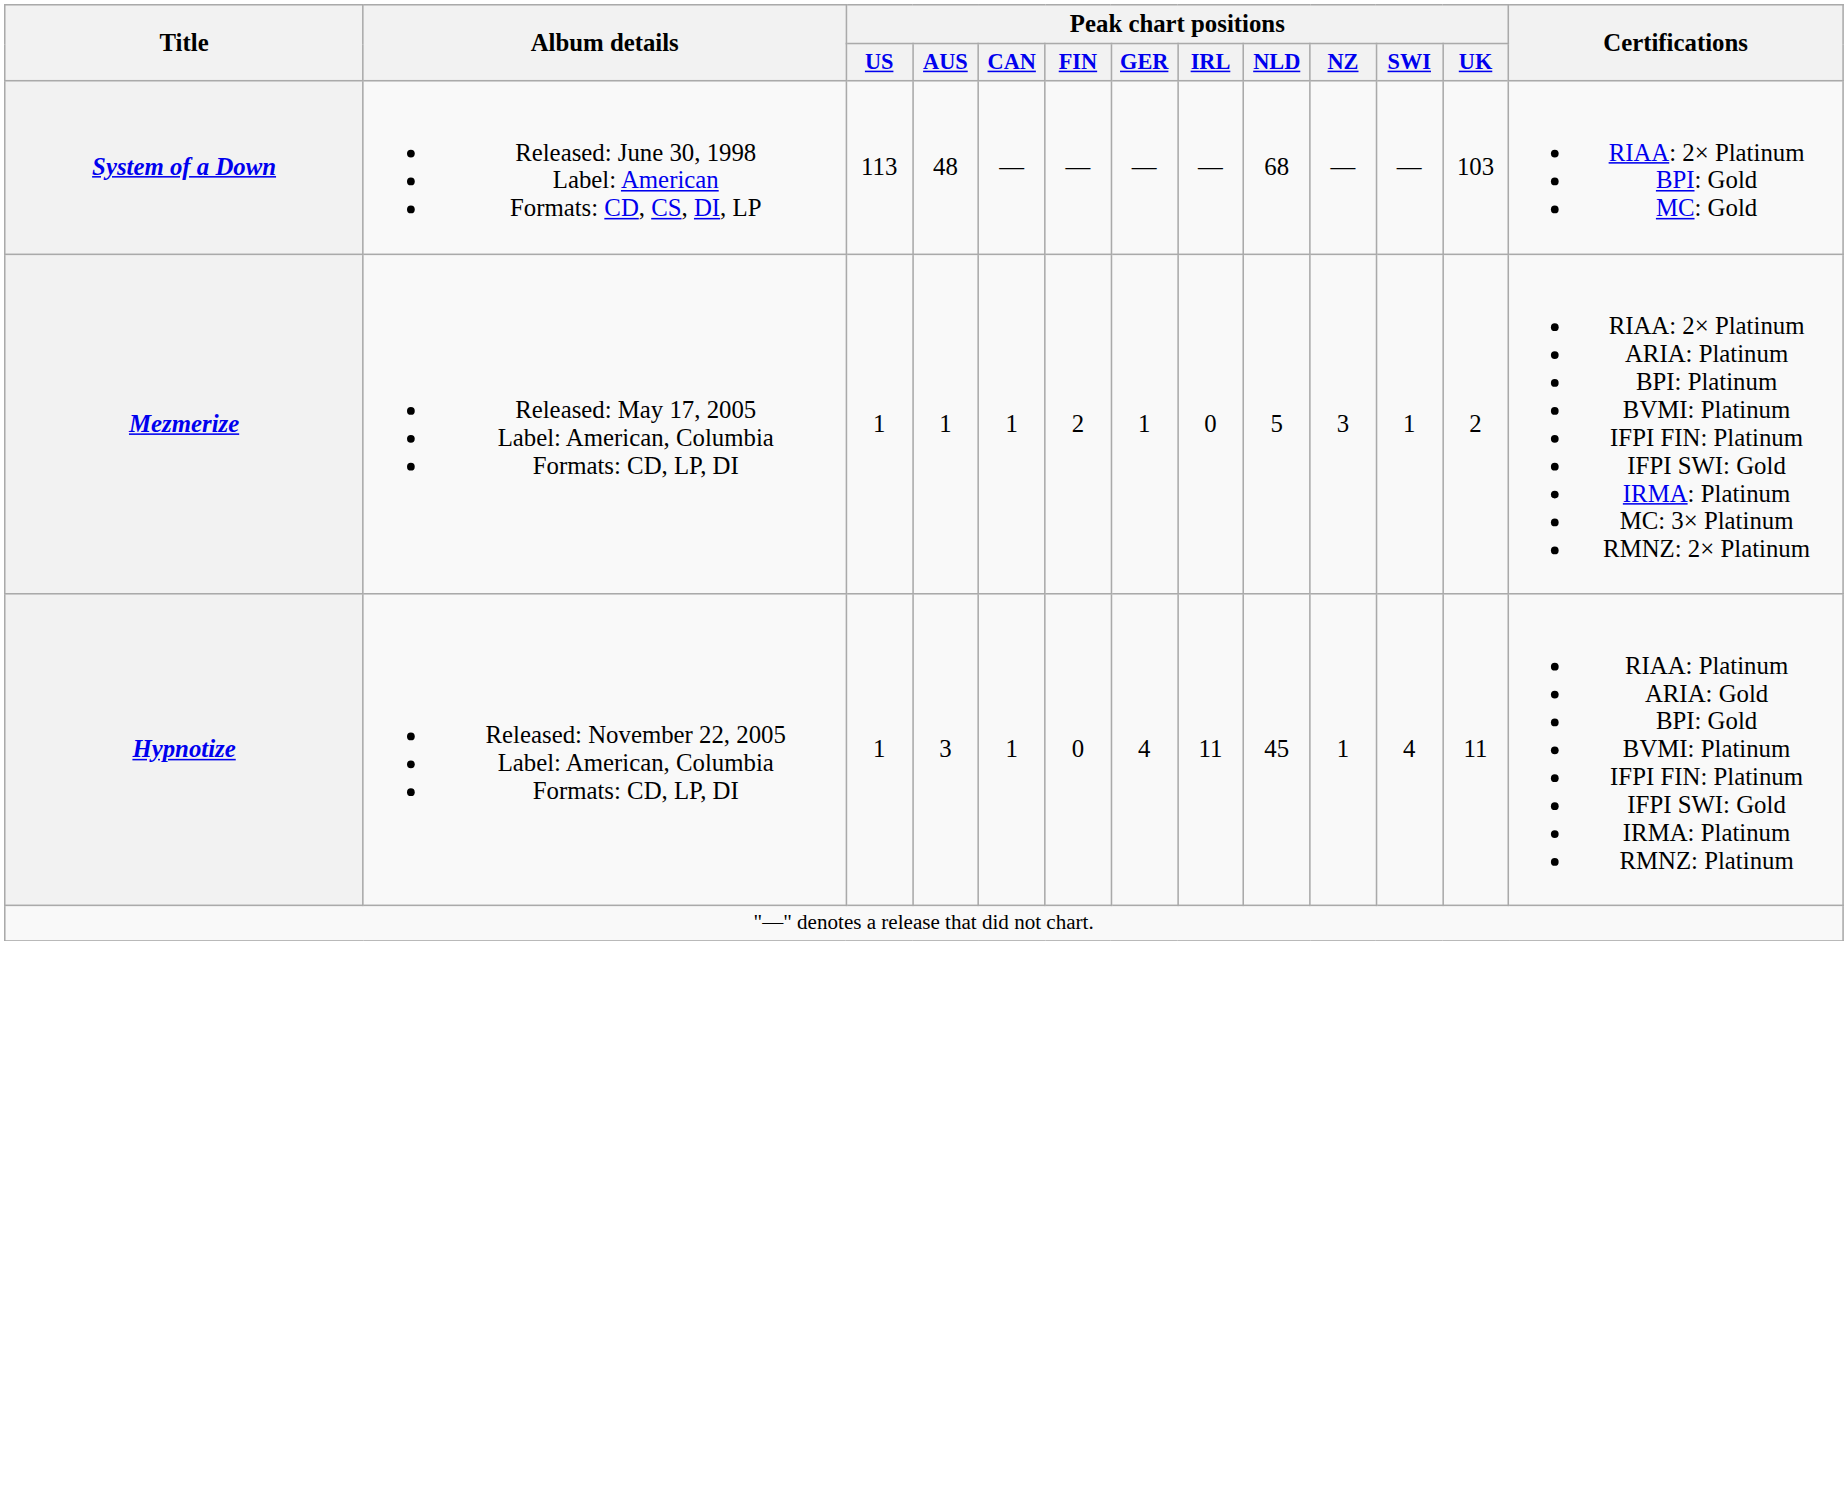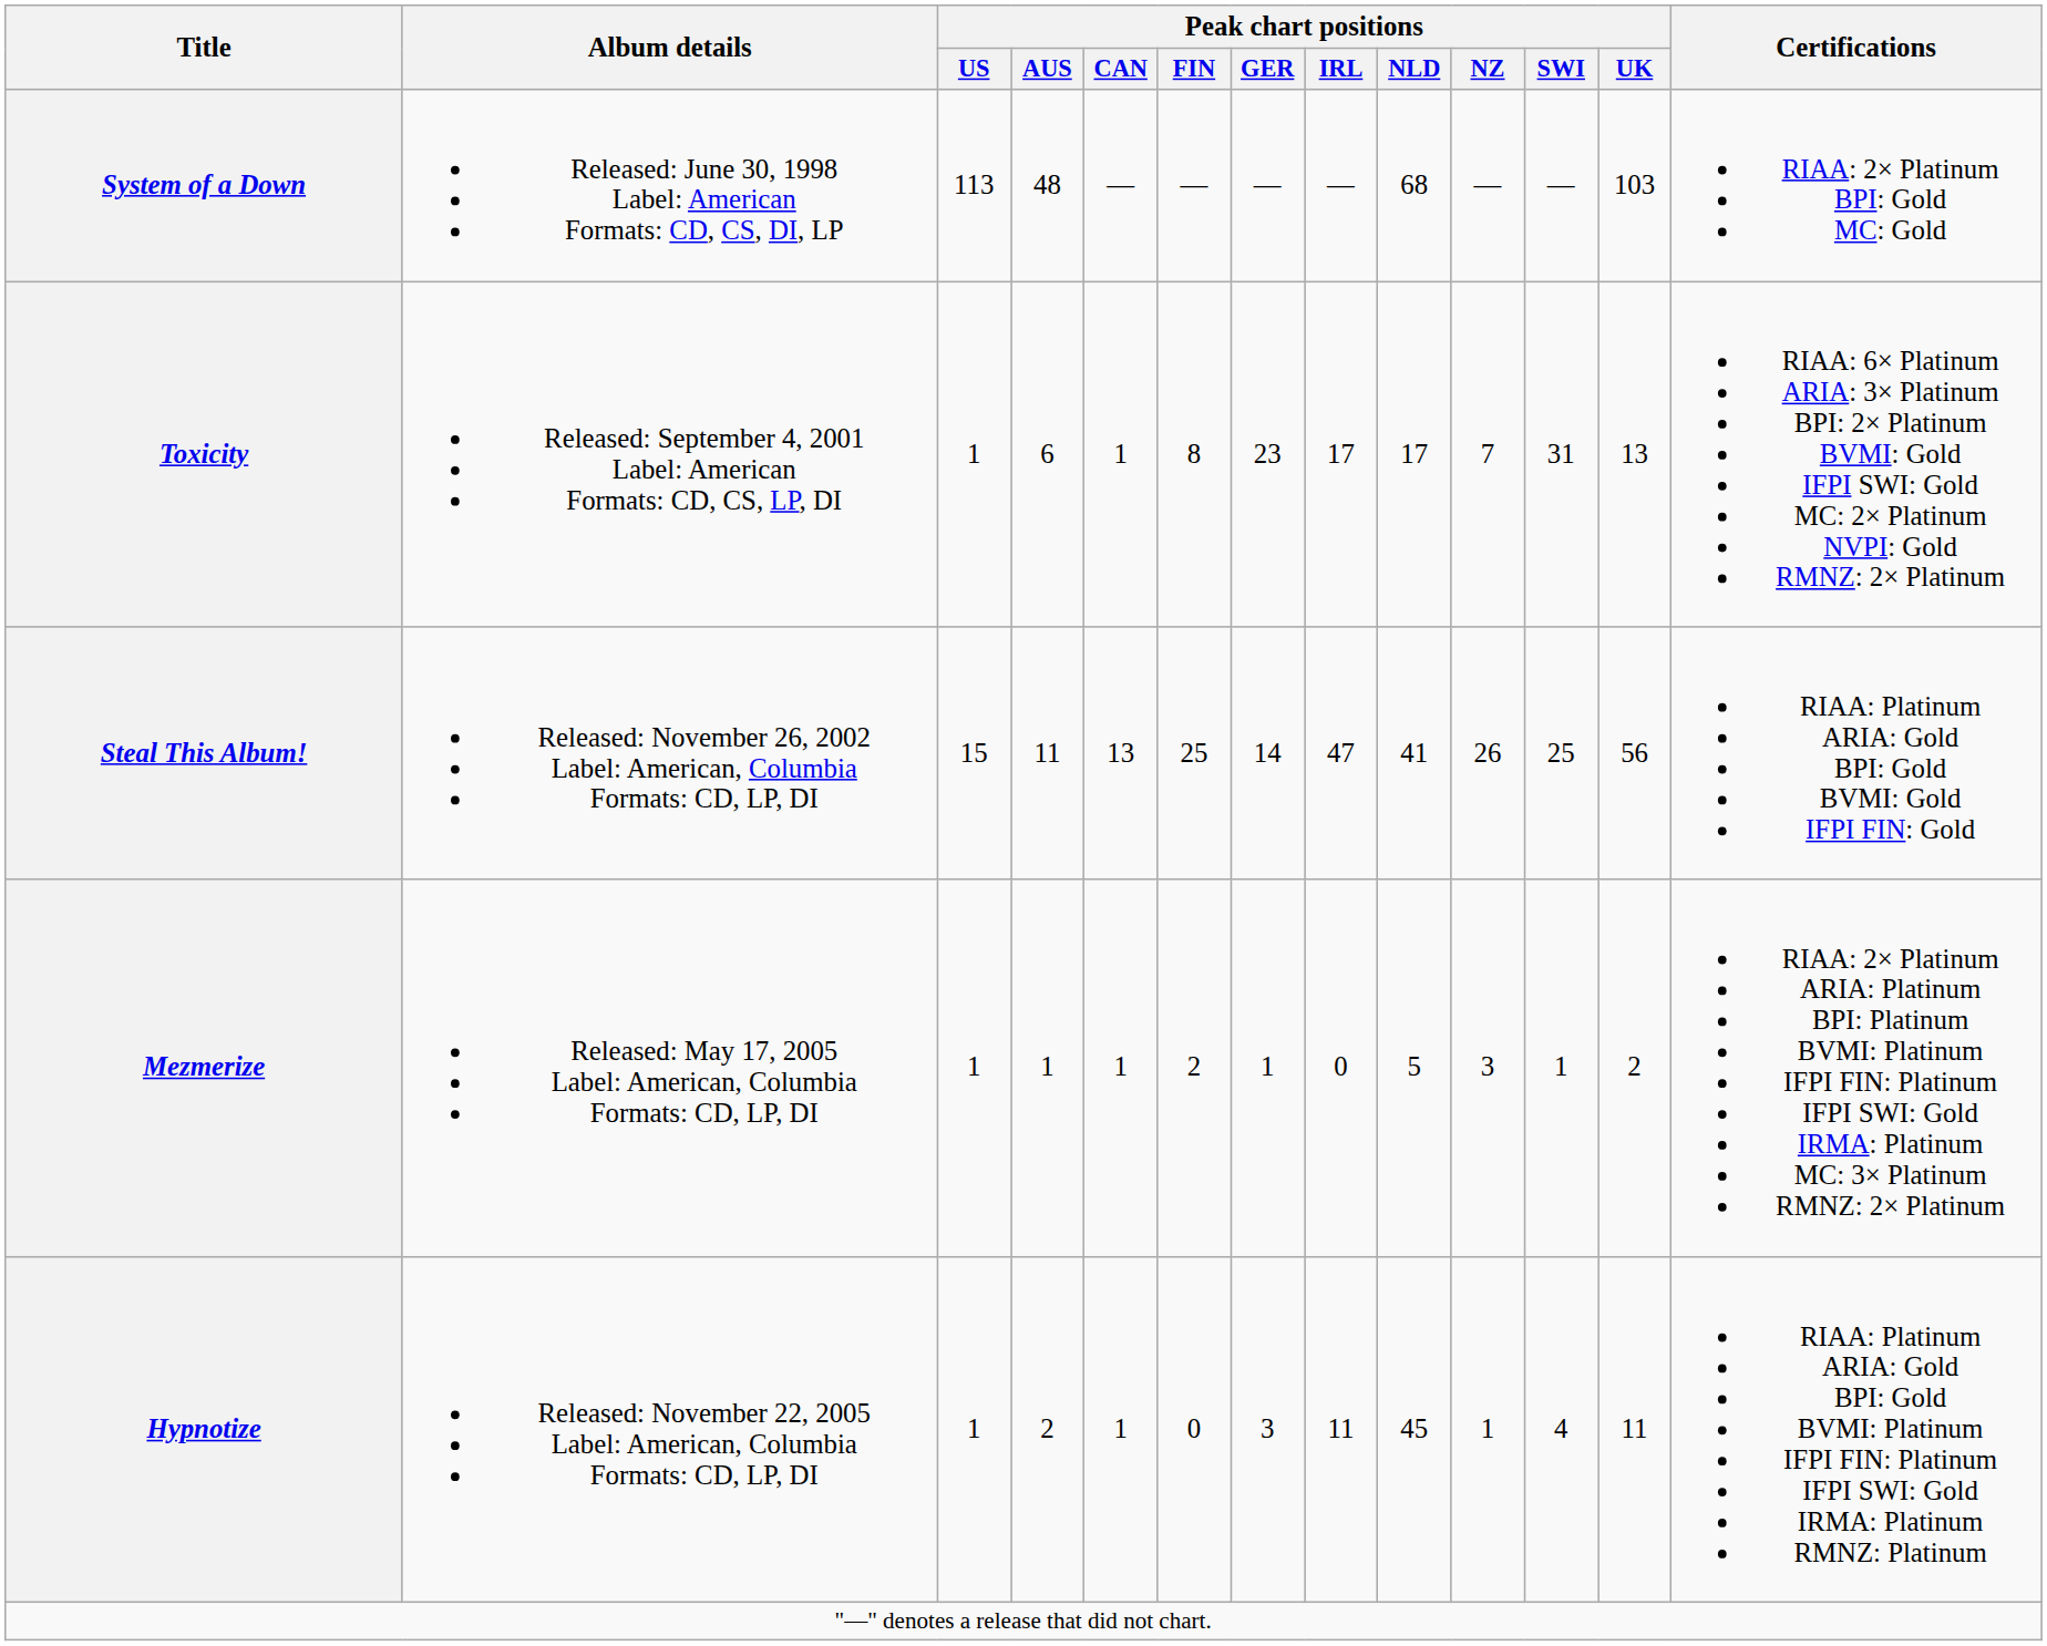 <table class="wikitable plainrowheaders" style="text-align:center;">
 <tr>
 <th rowspan="2" scope="col" style="width:14em;">Title</th>
 <th rowspan="2" scope="col" style="width:19em;">Album details</th>
 <th colspan="10" scope="col">Peak chart positions</th>
 <th rowspan="2" scope="col" style="width:13em;">Certifications</th>
 </tr>
 <tr>
 <th style="width:2.5em; font-size:90%"><a href='#'>US</a><br></th>
 <th style="width:2.5em; font-size:90%"><a href='#'>AUS</a><br></th>
 <th style="width:2.5em; font-size:90%"><a href='#'>CAN</a><br></th>
 <th style="width:2.5em; font-size:90%"><a href='#'>FIN</a><br></th>
 <th style="width:2.5em; font-size:90%"><a href='#'>GER</a><br></th>
 <th style="width:2.5em; font-size:90%"><a href='#'>IRL</a><br></th>
 <th style="width:2.5em; font-size:90%"><a href='#'>NLD</a><br></th>
 <th style="width:2.5em; font-size:90%"><a href='#'>NZ</a><br></th>
 <th style="width:2.5em; font-size:90%"><a href='#'>SWI</a><br></th>
 <th style="width:2.5em; font-size:90%"><a href='#'>UK</a><br></th>
 </tr>
 <tr>
 <th scope="row"><em><a href='#'>System of a Down</a></em></th>
 <td><br><ul><li>Released: June 30, 1998</li><li>Label: <a href='#'>American</a></li><li>Formats: <a href='#'>CD</a>, <a href='#'>CS</a>, <a href='#'>DI</a>, LP</li></ul></td>
 <td>113</td>
 <td>48</td>
 <td>—</td>
 <td>—</td>
 <td>—</td>
 <td>—</td>
 <td>68</td>
 <td>—</td>
 <td>—</td>
 <td>103</td>
 <td><br><ul><li><a href='#'>RIAA</a>: 2× Platinum</li><li><a href='#'>BPI</a>: Gold</li><li><a href='#'>MC</a>: Gold</li></ul></td>
 </tr>
 <tr>
+<th scope="row"><em><a href='#'>Toxicity</a></em></th>
+<td><br><ul><li>Released: September 4, 2001</li><li>Label: American</li><li>Formats: CD, CS, <a href='#'>LP</a>, DI</li></ul></td>
+<td>1</td>
+<td>6</td>
+<td>1</td>
+<td>8</td>
+<td>23</td>
+<td>17</td>
+<td>17</td>
+<td>7</td>
+<td>31</td>
+<td>13</td>
+<td><br><ul><li>RIAA: 6× Platinum</li><li><a href='#'>ARIA</a>: 3× Platinum</li><li>BPI: 2× Platinum</li><li><a href='#'>BVMI</a>: Gold</li><li><a href='#'>IFPI</a> SWI: Gold</li><li>MC: 2× Platinum</li><li><a href='#'>NVPI</a>: Gold</li><li><a href='#'>RMNZ</a>: 2× Platinum</li></ul></td>
+</tr>
+<tr>
+<th scope="row"><em><a href='#'>Steal This Album!</a></em></th>
+<td><br><ul><li>Released: November 26, 2002</li><li>Label: American, <a href='#'>Columbia</a></li><li>Formats: CD, LP, DI</li></ul></td>
+<td>15</td>
+<td>11</td>
+<td>13</td>
+<td>25</td>
+<td>14</td>
+<td>47</td>
+<td>41</td>
+<td>26</td>
+<td>25</td>
+<td>56</td>
+<td><br><ul><li>RIAA: Platinum</li><li>ARIA: Gold</li><li>BPI: Gold</li><li>BVMI: Gold</li><li><a href='#'>IFPI FIN</a>: Gold</li></ul></td>
+</tr>
+<tr>
 <th scope="row"><em><a href='#'>Mezmerize</a></em></th>
 <td><br><ul><li>Released: May 17, 2005</li><li>Label: American, Columbia</li><li>Formats: CD, LP, DI</li></ul></td>
 <td>1</td>
 <td>1</td>
 <td>1</td>
 <td>2</td>
 <td>1</td>
 <td>0</td>
 <td>5</td>
 <td>3</td>
 <td>1</td>
 <td>2</td>
 <td><br><ul><li>RIAA: 2× Platinum</li><li>ARIA: Platinum</li><li>BPI: Platinum</li><li>BVMI: Platinum</li><li>IFPI FIN: Platinum</li><li>IFPI SWI: Gold</li><li><a href='#'>IRMA</a>: Platinum</li><li>MC: 3× Platinum</li><li>RMNZ: 2× Platinum</li></ul></td>
 </tr>
 <tr>
 <th scope="row"><em><a href='#'>Hypnotize</a></em></th>
 <td><br><ul><li>Released: November 22, 2005</li><li>Label: American, Columbia</li><li>Formats: CD, LP, DI</li></ul></td>
 <td>1</td>
-<td>3</td>
+<td>2</td>
 <td>1</td>
 <td>0</td>
-<td>4</td>
+<td>3</td>
 <td>11</td>
 <td>45</td>
 <td>1</td>
 <td>4</td>
 <td>11</td>
 <td><br><ul><li>RIAA: Platinum</li><li>ARIA: Gold</li><li>BPI: Gold</li><li>BVMI: Platinum</li><li>IFPI FIN: Platinum</li><li>IFPI SWI: Gold</li><li>IRMA: Platinum</li><li>RMNZ: Platinum</li></ul></td>
 </tr>
 <tr>
 <td colspan="13" style="text-align:center; font-size:85%;">"—" denotes a release that did not chart.</td>
 </tr>
 </table>
